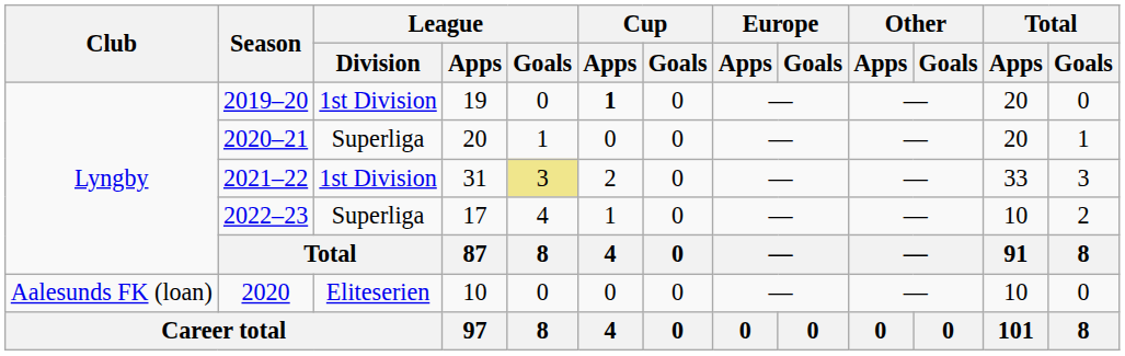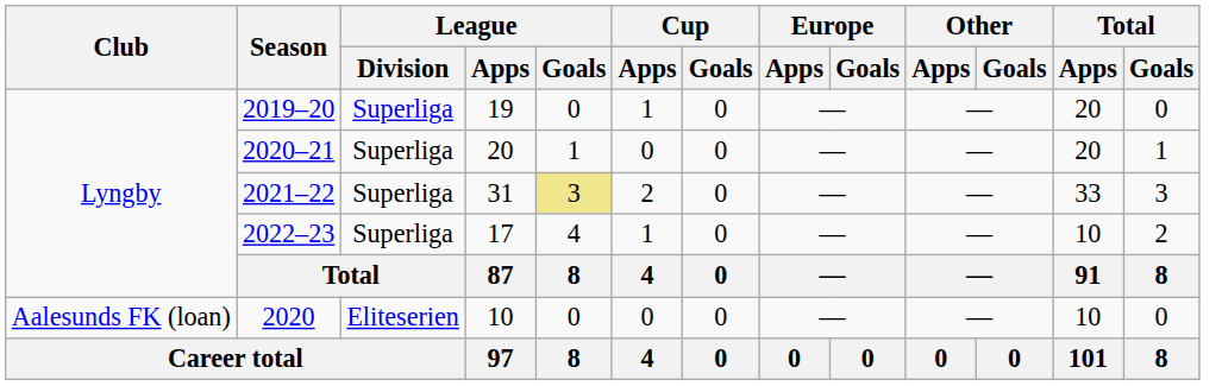 <table class="wikitable" style="text-align:center">
 <tr>
 <th rowspan="2">Club</th>
 <th rowspan="2">Season</th>
 <th colspan="3">League</th>
 <th colspan="2">Cup</th>
 <th colspan="2">Europe</th>
 <th colspan="2">Other</th>
 <th colspan="2">Total</th>
 </tr>
 <tr>
 <th>Division</th>
 <th>Apps</th>
 <th>Goals</th>
 <th>Apps</th>
 <th>Goals</th>
 <th>Apps</th>
 <th>Goals</th>
 <th>Apps</th>
 <th>Goals</th>
 <th>Apps</th>
 <th>Goals</th>
 </tr>
 <tr>
 <td rowspan="5"><a href='#'>Lyngby</a></td>
 <td><a href='#'>2019–20</a></td>
-<td><a href='#'>1st Division</a></td>
+<td><a href='#'>Superliga</a></td>
 <td>19</td>
 <td>0</td>
-<td><strong>1</strong></td>
+<td>1</td>
 <td>0</td>
 <td colspan="2">—</td>
 <td colspan="2">—</td>
 <td>20</td>
 <td>0</td>
 </tr>
 <tr>
 <td><a href='#'>2020–21</a></td>
 <td>Superliga</td>
 <td>20</td>
 <td>1</td>
 <td>0</td>
 <td>0</td>
 <td colspan="2">—</td>
 <td colspan="2">—</td>
 <td>20</td>
 <td>1</td>
 </tr>
 <tr>
 <td><a href='#'>2021–22</a></td>
-<td><a href='#'>1st Division</a></td>
+<td>Superliga</td>
 <td>31</td>
 <td style="background: khaki;">3</td>
 <td>2</td>
 <td>0</td>
 <td colspan="2">—</td>
 <td colspan="2">—</td>
 <td>33</td>
 <td>3</td>
 </tr>
 <tr>
 <td><a href='#'>2022–23</a></td>
 <td>Superliga</td>
 <td>17</td>
 <td>4</td>
 <td>1</td>
 <td>0</td>
 <td colspan="2">—</td>
 <td colspan="2">—</td>
 <td>10</td>
 <td>2</td>
 </tr>
 <tr>
 <th colspan="2">Total</th>
 <th>87</th>
 <th>8</th>
 <th>4</th>
 <th>0</th>
 <th colspan="2">—</th>
 <th colspan="2">—</th>
 <th>91</th>
 <th>8</th>
 </tr>
 <tr>
 <td><a href='#'>Aalesunds FK</a> (loan)</td>
 <td><a href='#'>2020</a></td>
 <td><a href='#'>Eliteserien</a></td>
 <td>10</td>
 <td>0</td>
 <td>0</td>
 <td>0</td>
 <td colspan="2">—</td>
 <td colspan="2">—</td>
 <td>10</td>
 <td>0</td>
 </tr>
 <tr>
 <th colspan="3">Career total</th>
 <th>97</th>
 <th>8</th>
 <th>4</th>
 <th>0</th>
 <th>0</th>
 <th>0</th>
 <th>0</th>
 <th>0</th>
 <th>101</th>
 <th>8</th>
 </tr>
 </table>
